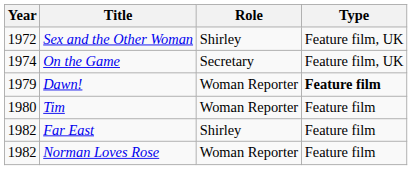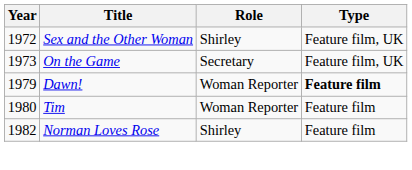 <table class="wikitable">
 <tr>
 <th>Year</th>
 <th>Title</th>
 <th>Role</th>
 <th>Type</th>
 </tr>
 <tr>
 <td>1972</td>
 <td><em><a href='#'>Sex and the Other Woman</a></em></td>
 <td>Shirley</td>
 <td>Feature film, UK</td>
 </tr>
 <tr>
-<td>1974</td>
+<td>1973</td>
 <td><em><a href='#'>On the Game</a></em></td>
 <td>Secretary</td>
 <td>Feature film, UK</td>
 </tr>
 <tr>
 <td>1979</td>
 <td><em><a href='#'>Dawn!</a></em></td>
 <td>Woman Reporter</td>
 <td><strong>Feature film</strong></td>
 </tr>
 <tr>
 <td>1980</td>
 <td><em><a href='#'>Tim</a></em></td>
 <td>Woman Reporter</td>
 <td>Feature film</td>
 </tr>
 <tr>
 <td>1982</td>
-<td><em><a href='#'>Far East</a></em></td>
+<td><em><a href='#'>Norman Loves Rose</a></em></td>
 <td>Shirley</td>
 <td>Feature film</td>
 </tr>
-<tr>
-<td>1982</td>
-<td><em><a href='#'>Norman Loves Rose</a></em></td>
-<td>Woman Reporter</td>
-<td>Feature film</td>
-</tr>
 </table>
